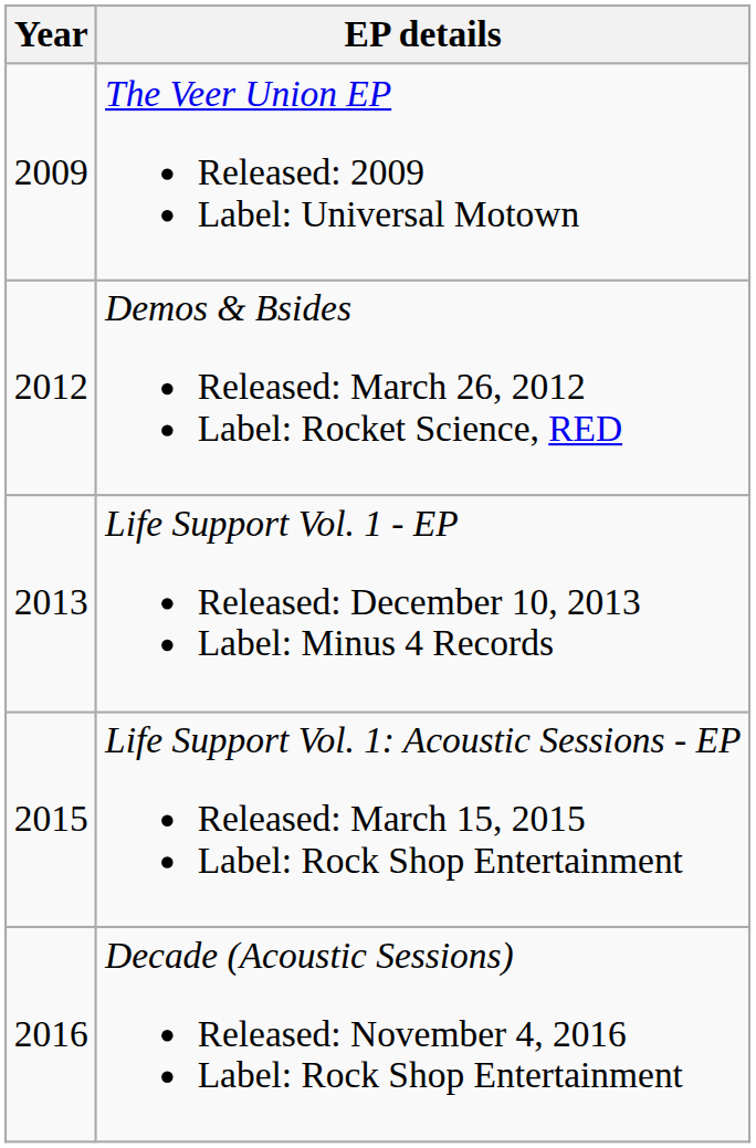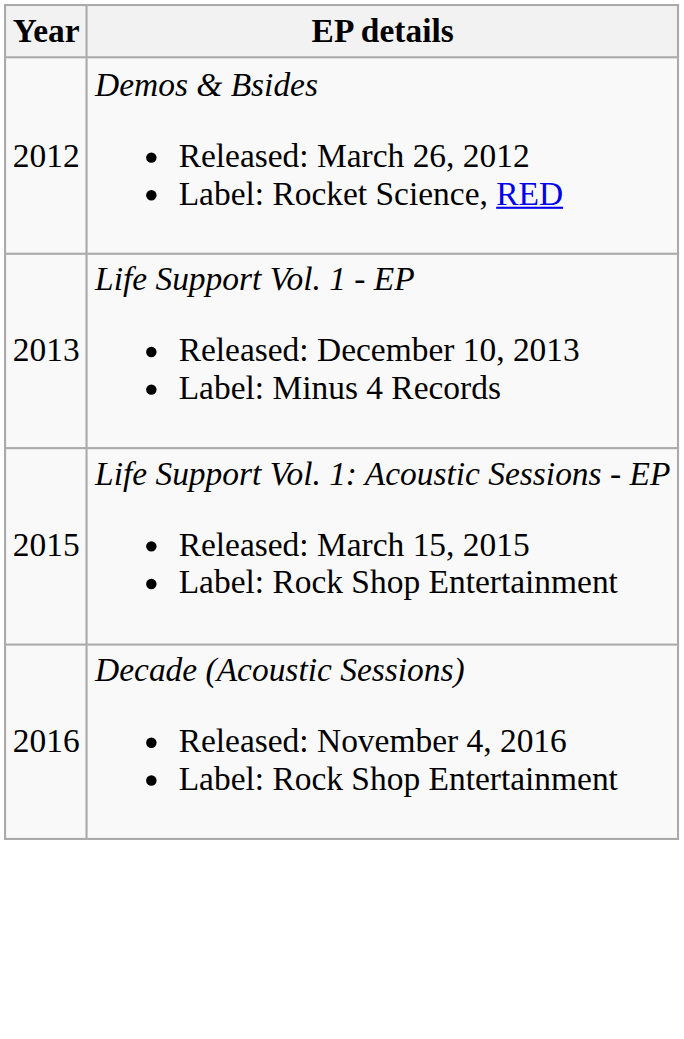 <table class="wikitable" style="text-align:center;">
 <tr>
 <th>Year</th>
 <th>EP details</th>
-</tr>
-<tr>
-<td>2009</td>
-<td style="text-align:left;"><em><a href='#'>The Veer Union EP</a></em><br><ul><li>Released: 2009</li><li>Label: Universal Motown</li></ul></td>
 </tr>
 <tr>
 <td>2012</td>
 <td style="text-align:left;"><em>Demos & Bsides</em><br><ul><li>Released: March 26, 2012</li><li>Label: Rocket Science, <a href='#'>RED</a></li></ul></td>
 </tr>
 <tr>
 <td>2013</td>
 <td align="left"><em>Life Support Vol. 1 - EP</em><br><ul><li>Released: December 10, 2013</li><li>Label: Minus 4 Records</li></ul></td>
 </tr>
 <tr>
 <td>2015</td>
 <td style="text-align:left;"><em>Life Support Vol. 1: Acoustic Sessions - EP</em><br><ul><li>Released: March 15, 2015</li><li>Label: Rock Shop Entertainment</li></ul></td>
 </tr>
 <tr>
 <td>2016</td>
 <td style="text-align:left;"><em>Decade (Acoustic Sessions)</em><br><ul><li>Released: November 4, 2016</li><li>Label: Rock Shop Entertainment</li></ul></td>
 </tr>
 </table>
